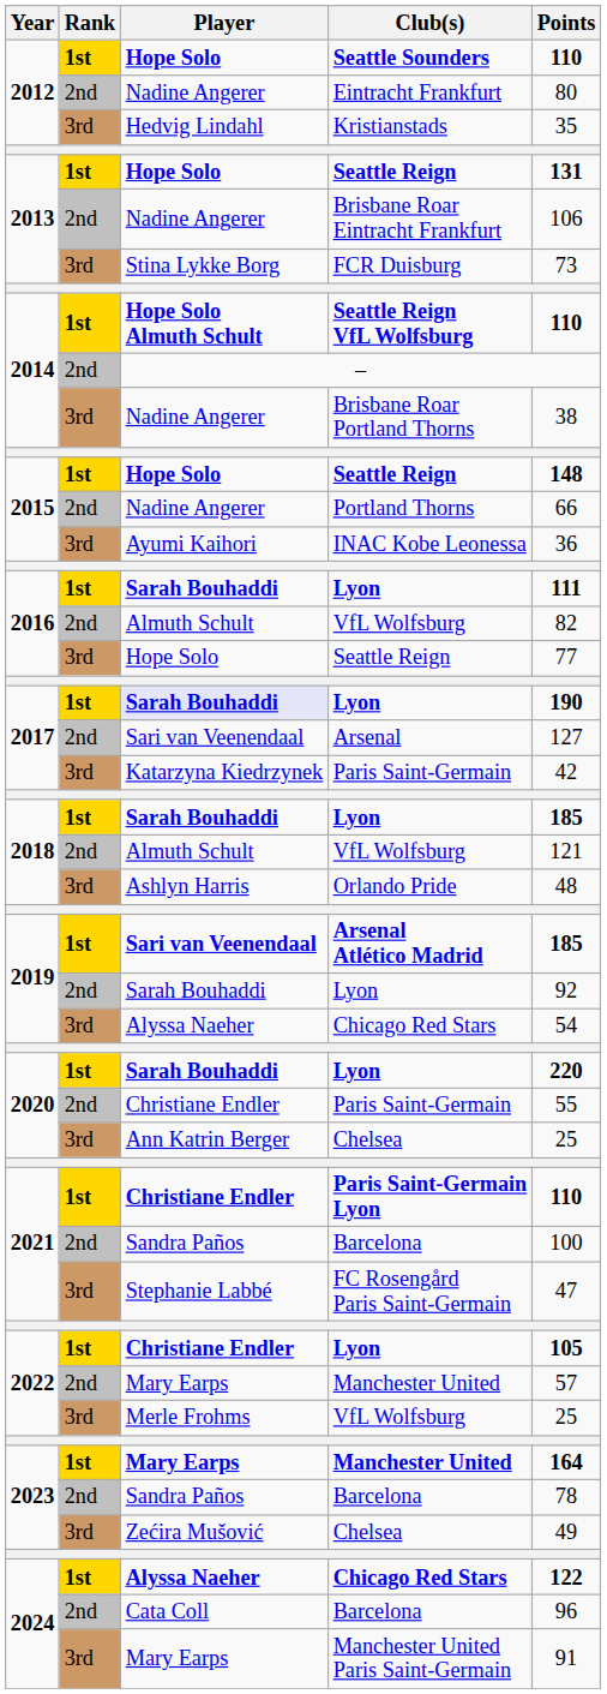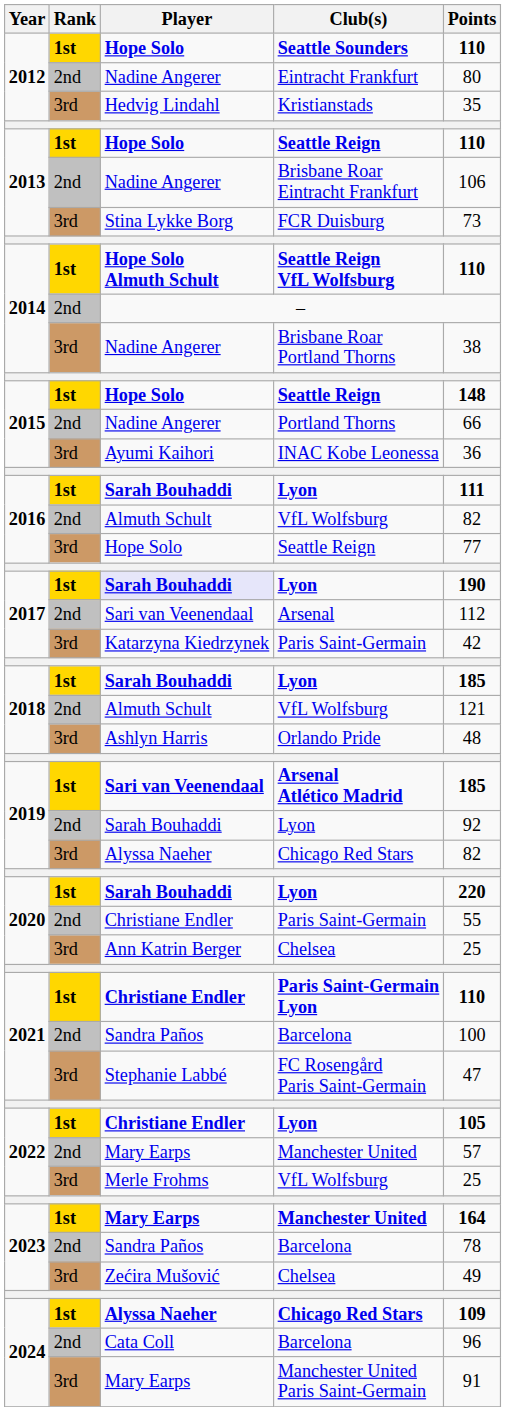 <table class="wikitable">
 <tr>
 <th>Year</th>
 <th>Rank</th>
 <th>Player</th>
 <th>Club(s)</th>
 <th>Points</th>
 </tr>
 <tr>
 <td rowspan="3" align="center"><strong>2012</strong></td>
 <td scope=col style="background-color: gold"><strong>1st</strong></td>
 <td><strong> <a href='#'>Hope Solo</a></strong></td>
 <td><strong> <a href='#'>Seattle Sounders</a></strong></td>
 <td align="center"><strong>110</strong></td>
 </tr>
 <tr>
 <td scope=col style="background-color: silver">2nd</td>
 <td><strong></strong> <a href='#'>Nadine Angerer</a></td>
 <td><strong></strong> <a href='#'>Eintracht Frankfurt</a></td>
 <td align="center">80</td>
 </tr>
 <tr>
 <td scope=col style="background-color: #cc9966">3rd</td>
 <td><strong></strong> <a href='#'>Hedvig Lindahl</a></td>
 <td><strong></strong> <a href='#'>Kristianstads</a></td>
 <td align="center">35</td>
 </tr>
 <tr>
 <th colspan="5"></th>
 </tr>
 <tr>
 <td rowspan="3" align="center"><strong>2013</strong></td>
 <td scope=col style="background-color: gold"><strong>1st</strong></td>
 <td><strong> <a href='#'>Hope Solo</a></strong></td>
 <td><strong> <a href='#'>Seattle Reign</a></strong></td>
-<td align="center"><strong>131</strong></td>
+<td align="center"><strong>110</strong></td>
 </tr>
 <tr>
 <td scope=col style="background-color: silver">2nd</td>
 <td><strong></strong> <a href='#'>Nadine Angerer</a></td>
 <td><strong></strong> <a href='#'>Brisbane Roar</a><br><strong></strong> <a href='#'>Eintracht Frankfurt</a></td>
 <td align="center">106</td>
 </tr>
 <tr>
 <td scope=col style="background-color: #cc9966">3rd</td>
 <td><strong></strong> <a href='#'>Stina Lykke Borg</a></td>
 <td><strong></strong> <a href='#'>FCR Duisburg</a></td>
 <td align="center">73</td>
 </tr>
 <tr>
 <th colspan="5"></th>
 </tr>
 <tr>
 <td rowspan="3" align="center"><strong>2014</strong></td>
 <td scope=col style="background-color: gold"><strong>1st</strong></td>
 <td><strong> <a href='#'>Hope Solo</a></strong><br><strong> <a href='#'>Almuth Schult</a></strong></td>
 <td><strong> <a href='#'>Seattle Reign</a></strong><br><strong> <a href='#'>VfL Wolfsburg</a></strong></td>
 <td align="center"><strong>110</strong></td>
 </tr>
 <tr>
 <td scope=col style="background-color: silver">2nd</td>
 <td colspan="3" align="center">–</td>
 </tr>
 <tr>
 <td scope=col style="background-color: #cc9966">3rd</td>
 <td><strong></strong> <a href='#'>Nadine Angerer</a></td>
 <td><strong></strong> <a href='#'>Brisbane Roar</a><br><strong></strong> <a href='#'>Portland Thorns</a></td>
 <td align="center">38</td>
 </tr>
 <tr>
 <th colspan="5"></th>
 </tr>
 <tr>
 <td rowspan="3" align="center"><strong>2015</strong></td>
 <td scope=col style="background-color: gold"><strong>1st</strong></td>
 <td><strong> <a href='#'>Hope Solo</a></strong></td>
 <td><strong> <a href='#'>Seattle Reign</a></strong></td>
 <td align="center"><strong>148</strong></td>
 </tr>
 <tr>
 <td scope=col style="background-color: silver">2nd</td>
 <td><strong></strong> <a href='#'>Nadine Angerer</a></td>
 <td><strong></strong> <a href='#'>Portland Thorns</a></td>
 <td align="center">66</td>
 </tr>
 <tr>
 <td scope=col style="background-color: #cc9966">3rd</td>
 <td><strong></strong> <a href='#'>Ayumi Kaihori</a></td>
 <td><strong></strong> <a href='#'>INAC Kobe Leonessa</a></td>
 <td align="center">36</td>
 </tr>
 <tr>
 <th colspan="5"></th>
 </tr>
 <tr>
 <td rowspan="3" align="center"><strong>2016</strong></td>
 <td scope=col style="background-color: gold"><strong>1st</strong></td>
 <td><strong> <a href='#'>Sarah Bouhaddi</a></strong></td>
 <td><strong> <a href='#'>Lyon</a></strong></td>
 <td align="center"><strong>111</strong></td>
 </tr>
 <tr>
 <td scope=col style="background-color: silver">2nd</td>
 <td> <a href='#'>Almuth Schult</a></td>
 <td> <a href='#'>VfL Wolfsburg</a></td>
 <td align="center">82</td>
 </tr>
 <tr>
 <td scope=col style="background-color: #cc9966">3rd</td>
 <td> <a href='#'>Hope Solo</a></td>
 <td> <a href='#'>Seattle Reign</a></td>
 <td align="center">77</td>
 </tr>
 <tr>
 <th colspan="5"></th>
 </tr>
 <tr>
 <td rowspan="3" align="center"><strong>2017</strong></td>
 <td scope=col style="background-color: gold"><strong>1st</strong></td>
 <td style="background: lavender;"><strong> <a href='#'>Sarah Bouhaddi</a></strong></td>
 <td><strong> <a href='#'>Lyon</a></strong></td>
 <td align="center"><strong>190</strong></td>
 </tr>
 <tr>
 <td scope=col style="background-color: silver">2nd</td>
 <td> <a href='#'>Sari van Veenendaal</a></td>
 <td> <a href='#'>Arsenal</a></td>
-<td align="center">127</td>
+<td align="center">112</td>
 </tr>
 <tr>
 <td scope=col style="background-color: #cc9966">3rd</td>
 <td><strong></strong> <a href='#'>Katarzyna Kiedrzynek</a></td>
 <td><strong></strong> <a href='#'>Paris Saint-Germain</a></td>
 <td align="center">42</td>
 </tr>
 <tr>
 <th colspan="5"></th>
 </tr>
 <tr>
 <td rowspan="3" align="center"><strong>2018</strong></td>
 <td scope=col style="background-color: gold"><strong>1st</strong></td>
 <td><strong> <a href='#'>Sarah Bouhaddi</a></strong></td>
 <td><strong> <a href='#'>Lyon</a></strong></td>
 <td align="center"><strong>185</strong></td>
 </tr>
 <tr>
 <td scope=col style="background-color: silver">2nd</td>
 <td> <a href='#'>Almuth Schult</a></td>
 <td> <a href='#'>VfL Wolfsburg</a></td>
 <td align="center">121</td>
 </tr>
 <tr>
 <td scope=col style="background-color: #cc9966">3rd</td>
 <td> <a href='#'>Ashlyn Harris</a></td>
 <td> <a href='#'>Orlando Pride</a></td>
 <td align="center">48</td>
 </tr>
 <tr>
 <th colspan="5"></th>
 </tr>
 <tr>
 <td rowspan="3" align="center"><strong>2019</strong></td>
 <td scope=col style="background-color: gold"><strong>1st</strong></td>
 <td><strong> <a href='#'>Sari van Veenendaal</a></strong></td>
 <td><strong> <a href='#'>Arsenal</a></strong><br><strong> <a href='#'>Atlético Madrid</a></strong></td>
 <td align="center"><strong>185</strong></td>
 </tr>
 <tr>
 <td scope=col style="background-color: silver">2nd</td>
 <td> <a href='#'>Sarah Bouhaddi</a></td>
 <td> <a href='#'>Lyon</a></td>
 <td align="center">92</td>
 </tr>
 <tr>
 <td scope=col style="background-color: #cc9966">3rd</td>
 <td> <a href='#'>Alyssa Naeher</a></td>
 <td> <a href='#'>Chicago Red Stars</a></td>
-<td align="center">54</td>
+<td align="center">82</td>
 </tr>
 <tr>
 <th colspan="5"></th>
 </tr>
 <tr>
 <td rowspan="3" align="center"><strong>2020</strong></td>
 <td scope=col style="background-color: gold"><strong>1st</strong></td>
 <td><strong> <a href='#'>Sarah Bouhaddi</a></strong></td>
 <td><strong> <a href='#'>Lyon</a></strong></td>
 <td align="center"><strong>220</strong></td>
 </tr>
 <tr>
 <td scope=col style="background-color: silver">2nd</td>
 <td><strong></strong> <a href='#'>Christiane Endler</a></td>
 <td><strong></strong> <a href='#'>Paris Saint-Germain</a></td>
 <td align="center">55</td>
 </tr>
 <tr>
 <td scope=col style="background-color: #cc9966">3rd</td>
 <td><strong></strong> <a href='#'>Ann Katrin Berger</a></td>
 <td><strong></strong> <a href='#'>Chelsea</a></td>
 <td align="center">25</td>
 </tr>
 <tr>
 <th colspan="5"></th>
 </tr>
 <tr>
 <td rowspan="3" align="center"><strong>2021</strong></td>
 <td scope=col style="background-color: gold"><strong>1st</strong></td>
 <td><strong> <a href='#'>Christiane Endler</a></strong></td>
 <td><strong> <a href='#'>Paris Saint-Germain</a></strong><br><strong> <a href='#'>Lyon</a></strong></td>
 <td align="center"><strong>110</strong></td>
 </tr>
 <tr>
 <td scope=col style="background-color: silver">2nd</td>
 <td> <a href='#'>Sandra Paños</a></td>
 <td> <a href='#'>Barcelona</a></td>
 <td align="center">100</td>
 </tr>
 <tr>
 <td scope=col style="background-color: #cc9966">3rd</td>
 <td> <a href='#'>Stephanie Labbé</a></td>
 <td> <a href='#'>FC Rosengård</a><br> <a href='#'>Paris Saint-Germain</a></td>
 <td align="center">47</td>
 </tr>
 <tr>
 <th colspan="5"></th>
 </tr>
 <tr>
 <td rowspan="3" align="center"><strong>2022</strong></td>
 <td scope=col style="background-color: gold"><strong>1st</strong></td>
 <td><strong> <a href='#'>Christiane Endler</a></strong></td>
 <td><strong> <a href='#'>Lyon</a></strong></td>
 <td align="center"><strong>105</strong></td>
 </tr>
 <tr>
 <td scope=col style="background-color: silver">2nd</td>
 <td> <a href='#'>Mary Earps</a></td>
 <td> <a href='#'>Manchester United</a></td>
 <td align="center">57</td>
 </tr>
 <tr>
 <td scope=col style="background-color: #cc9966">3rd</td>
 <td> <a href='#'>Merle Frohms</a></td>
 <td> <a href='#'>VfL Wolfsburg</a></td>
 <td align="center">25</td>
 </tr>
 <tr>
 <th colspan="5"></th>
 </tr>
 <tr>
 <td rowspan="3" align="center"><strong>2023</strong></td>
 <td scope=col style="background-color: gold"><strong>1st</strong></td>
 <td><strong> <a href='#'>Mary Earps</a></strong></td>
 <td><strong> <a href='#'>Manchester United</a></strong></td>
 <td align="center"><strong>164</strong></td>
 </tr>
 <tr>
 <td scope=col style="background-color: silver">2nd</td>
 <td> <a href='#'>Sandra Paños</a></td>
 <td> <a href='#'>Barcelona</a></td>
 <td align="center">78</td>
 </tr>
 <tr>
 <td scope=col style="background-color: #cc9966">3rd</td>
 <td> <a href='#'>Zećira Mušović</a></td>
 <td> <a href='#'>Chelsea</a></td>
 <td align="center">49</td>
 </tr>
 <tr>
 <th colspan="5"></th>
 </tr>
 <tr>
 <td rowspan="3" align="center"><strong>2024</strong></td>
 <td scope=col style="background-color: gold"><strong>1st</strong></td>
 <td><strong> <a href='#'>Alyssa Naeher</a></strong></td>
 <td><strong> <a href='#'>Chicago Red Stars</a></strong></td>
-<td align="center"><strong>122</strong></td>
+<td align="center"><strong>109</strong></td>
 </tr>
 <tr>
 <td scope=col style="background-color: silver">2nd</td>
 <td> <a href='#'>Cata Coll</a></td>
 <td> <a href='#'>Barcelona</a></td>
 <td align="center">96</td>
 </tr>
 <tr>
 <td scope=col style="background-color: #cc9966">3rd</td>
 <td> <a href='#'>Mary Earps</a></td>
 <td> <a href='#'>Manchester United</a><br> <a href='#'>Paris Saint-Germain</a></td>
 <td align="center">91</td>
 </tr>
 </table>
